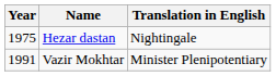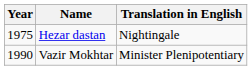 <table class="wikitable">
 <tr>
 <th>Year</th>
 <th>Name</th>
 <th>Translation in English</th>
 </tr>
 <tr>
 <td>1975</td>
 <td><a href='#'>Hezar dastan</a></td>
 <td>Nightingale</td>
 </tr>
 <tr>
-<td>1991</td>
+<td>1990</td>
 <td>Vazir Mokhtar</td>
 <td>Minister Plenipotentiary</td>
 </tr>
 </table>
